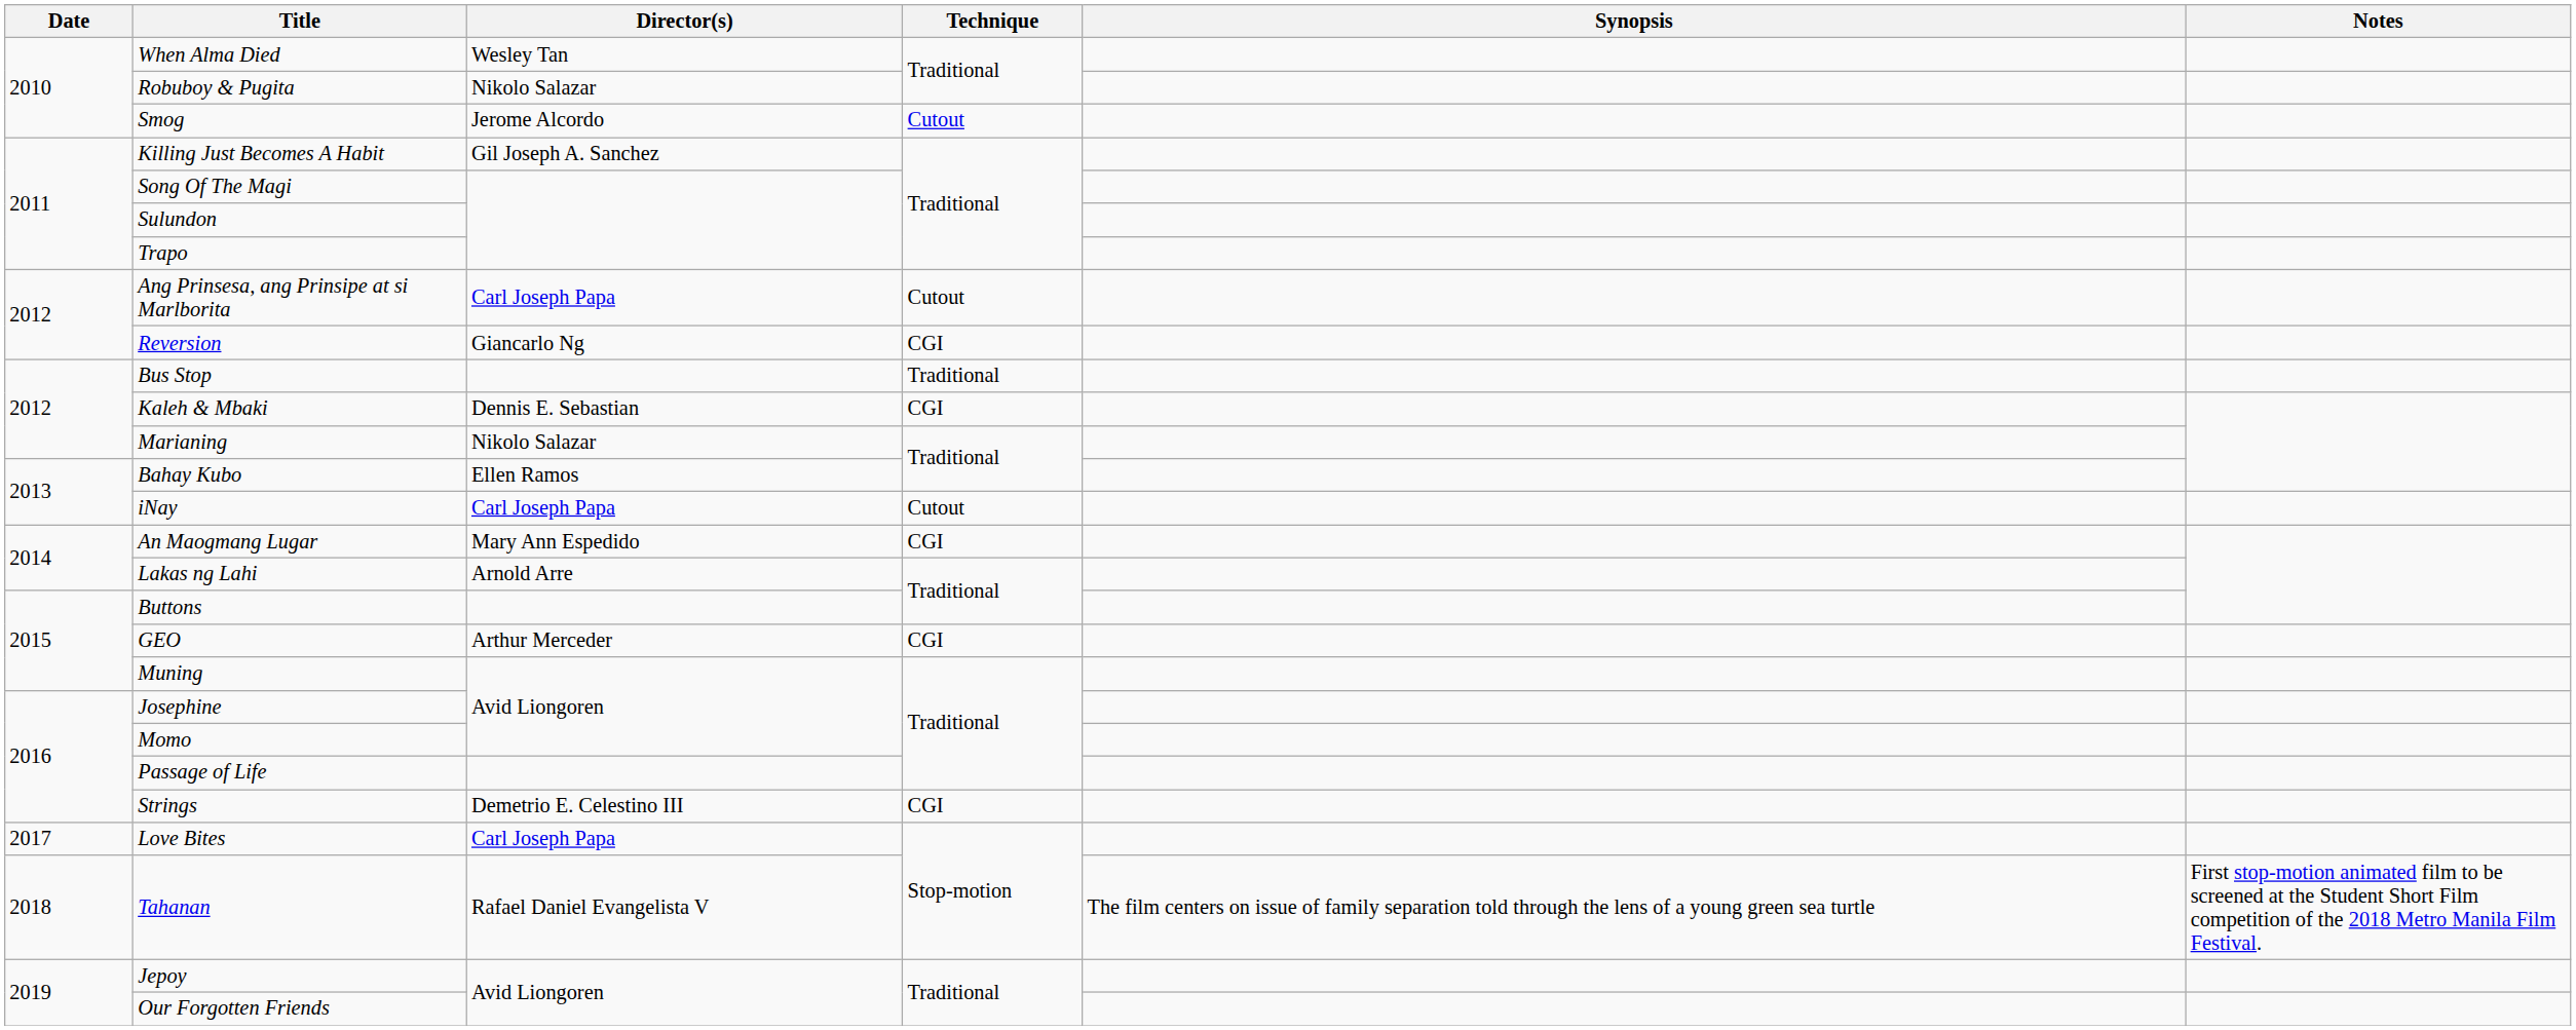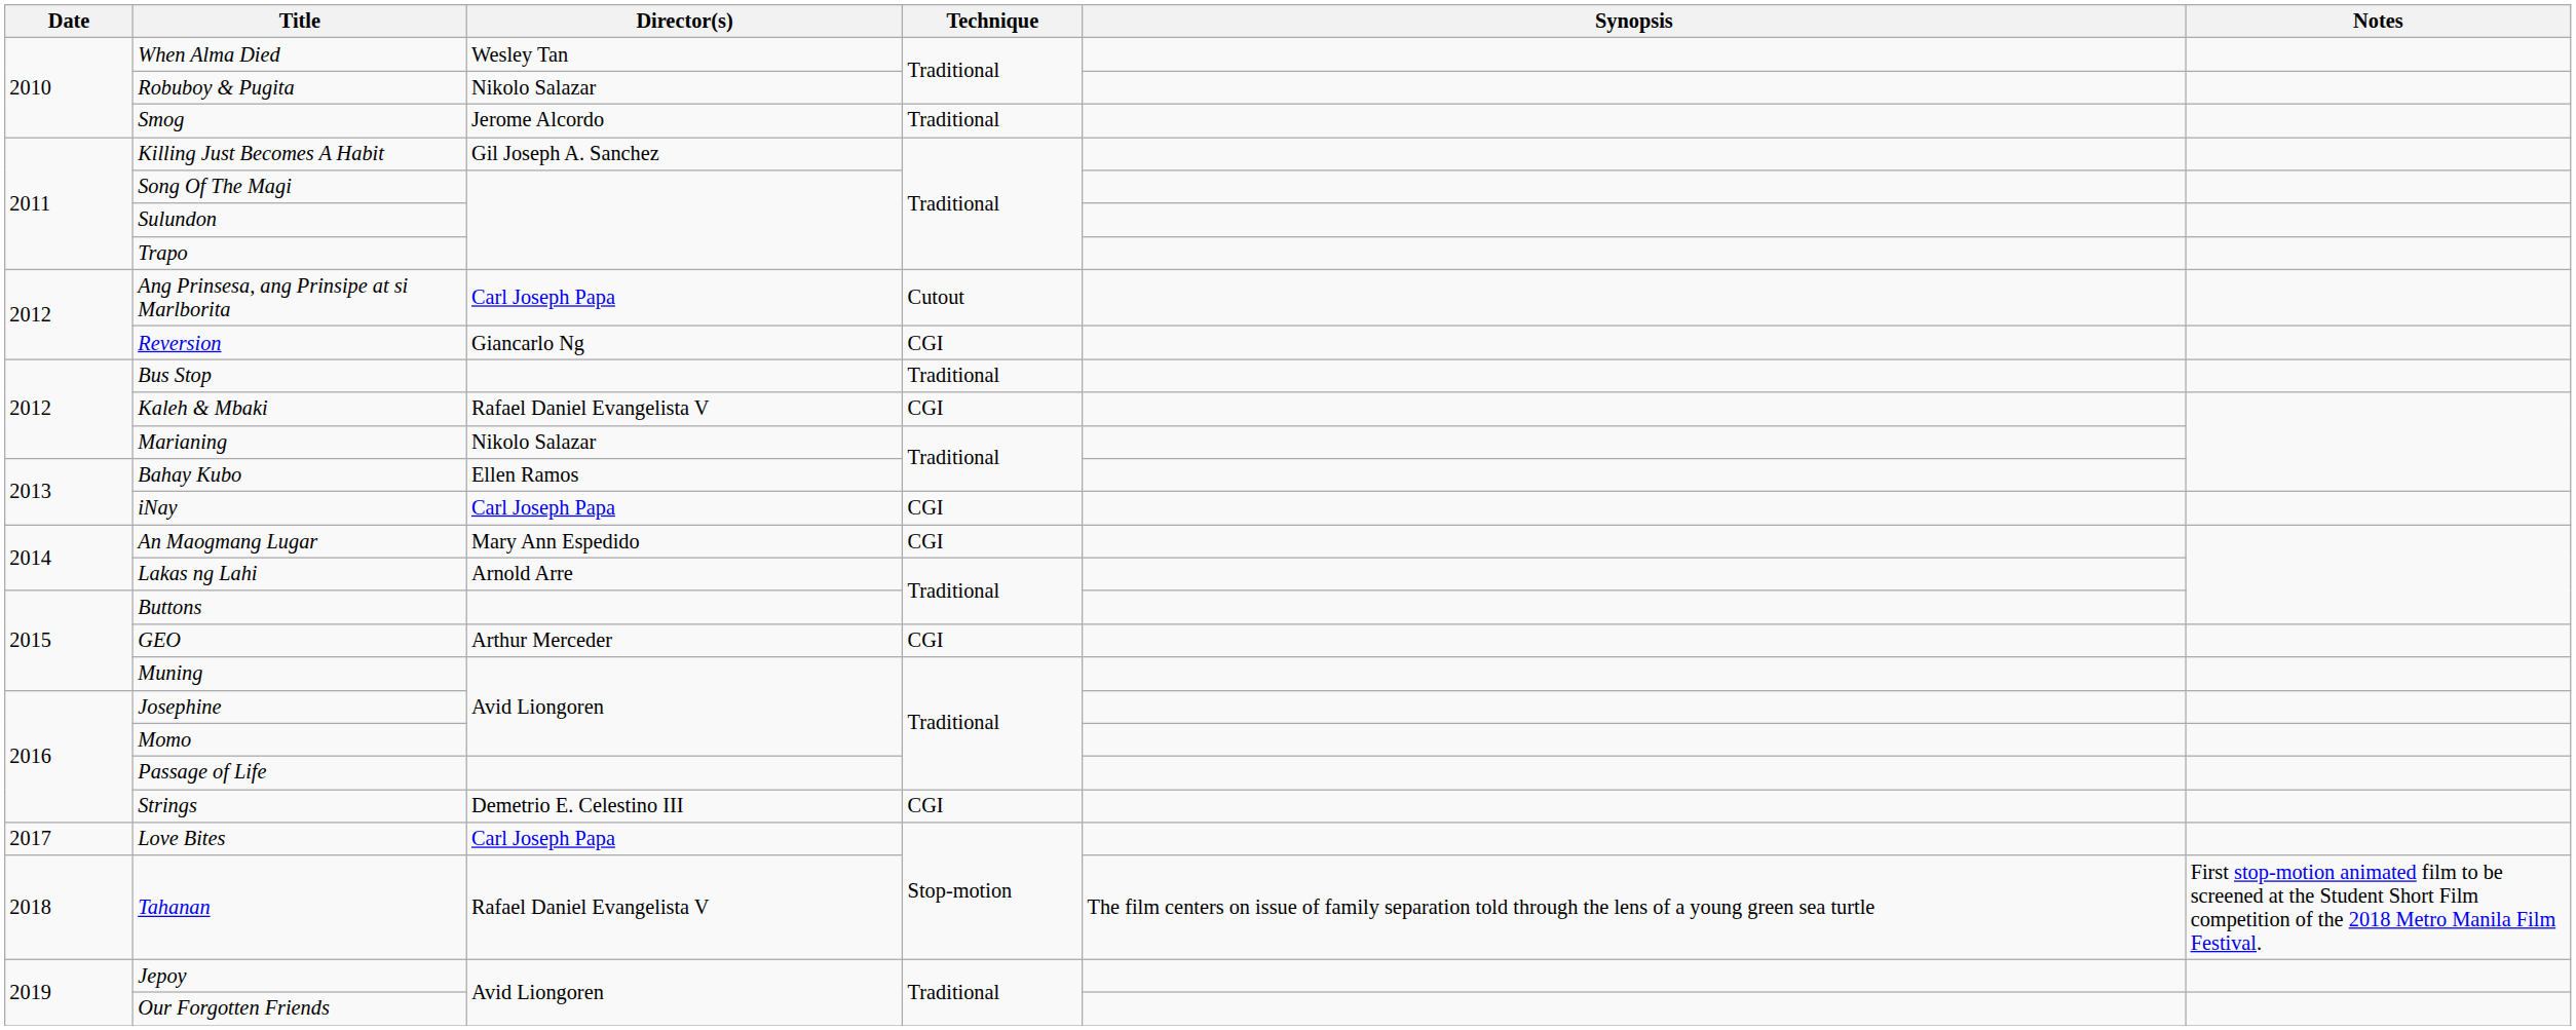 <table class="wikitable sortable">
 <tr>
 <th width="5%">Date</th>
 <th width="13%">Title</th>
 <th width="17%">Director(s)</th>
 <th width="7%">Technique</th>
 <th width="43%">Synopsis</th>
 <th width="15%">Notes</th>
 </tr>
 <tr>
 <td rowspan="3">2010</td>
 <td><em>When Alma Died</em></td>
 <td>Wesley Tan</td>
 <td rowspan="2">Traditional</td>
 <td></td>
 <td></td>
 </tr>
 <tr>
 <td><em>Robuboy & Pugita</em></td>
 <td>Nikolo Salazar</td>
 <td></td>
 <td></td>
 </tr>
 <tr>
 <td><em>Smog</em></td>
 <td>Jerome Alcordo</td>
-<td><a href='#'>Cutout</a></td>
+<td>Traditional</td>
 <td></td>
 <td></td>
 </tr>
 <tr>
 <td rowspan="4">2011</td>
 <td><em>Killing Just Becomes A Habit</em></td>
 <td>Gil Joseph A. Sanchez</td>
 <td rowspan="4">Traditional</td>
 <td></td>
 <td></td>
 </tr>
 <tr>
 <td><em>Song Of The Magi</em></td>
 <td rowspan="3"></td>
 <td></td>
 <td></td>
 </tr>
 <tr>
 <td><em>Sulundon</em></td>
 <td></td>
 <td></td>
 </tr>
 <tr>
 <td><em>Trapo</em></td>
 <td></td>
 <td></td>
 </tr>
 <tr>
 <td rowspan="2">2012</td>
 <td><em>Ang Prinsesa, ang Prinsipe at si Marlborita</em></td>
 <td><a href='#'>Carl Joseph Papa</a></td>
 <td>Cutout</td>
 <td></td>
 <td></td>
 </tr>
 <tr>
 <td><em><a href='#'>Reversion</a></em></td>
 <td>Giancarlo Ng</td>
 <td>CGI</td>
 <td></td>
 <td></td>
 </tr>
 <tr>
 <td rowspan="3">2012</td>
 <td><em>Bus Stop</em></td>
 <td></td>
 <td>Traditional</td>
 <td></td>
 <td></td>
 </tr>
 <tr>
 <td><em>Kaleh & Mbaki</em></td>
-<td>Dennis E. Sebastian</td>
+<td>Rafael Daniel Evangelista V</td>
 <td>CGI</td>
 <td></td>
 <td rowspan="3"></td>
 </tr>
 <tr>
 <td><em>Marianing</em></td>
 <td>Nikolo Salazar</td>
 <td rowspan="2">Traditional</td>
 <td></td>
 </tr>
 <tr>
 <td rowspan="2">2013</td>
 <td><em>Bahay Kubo</em></td>
 <td>Ellen Ramos</td>
 <td></td>
 </tr>
 <tr>
 <td><em>iNay</em></td>
 <td><a href='#'>Carl Joseph Papa</a></td>
-<td>Cutout</td>
+<td>CGI</td>
 <td></td>
 <td></td>
 </tr>
 <tr>
 <td rowspan="2">2014</td>
 <td><em>An Maogmang Lugar</em></td>
 <td>Mary Ann Espedido</td>
 <td>CGI</td>
 <td></td>
 <td rowspan="3"></td>
 </tr>
 <tr>
 <td><em>Lakas ng Lahi</em></td>
 <td>Arnold Arre</td>
 <td rowspan="2">Traditional</td>
 <td></td>
 </tr>
 <tr>
 <td rowspan="3">2015</td>
 <td><em>Buttons</em></td>
 <td></td>
 <td></td>
 </tr>
 <tr>
 <td><em>GEO</em></td>
 <td>Arthur Merceder</td>
 <td>CGI</td>
 <td></td>
 <td></td>
 </tr>
 <tr>
 <td><em>Muning</em></td>
 <td rowspan="3">Avid Liongoren</td>
 <td rowspan="4">Traditional</td>
 <td></td>
 <td></td>
 </tr>
 <tr>
 <td rowspan="4">2016</td>
 <td><em>Josephine</em></td>
 <td></td>
 <td></td>
 </tr>
 <tr>
 <td><em>Momo</em></td>
 <td></td>
 <td></td>
 </tr>
 <tr>
 <td><em>Passage of Life</em></td>
 <td></td>
 <td></td>
 <td></td>
 </tr>
 <tr>
 <td><em>Strings</em></td>
 <td>Demetrio E. Celestino III</td>
 <td>CGI</td>
 <td></td>
 <td></td>
 </tr>
 <tr>
 <td>2017</td>
 <td><em>Love Bites</em></td>
 <td><a href='#'>Carl Joseph Papa</a></td>
 <td rowspan="2">Stop-motion</td>
 <td></td>
 <td></td>
 </tr>
 <tr>
 <td>2018</td>
 <td><em><a href='#'>Tahanan</a></em></td>
 <td>Rafael Daniel Evangelista V</td>
 <td>The film centers on issue of family separation told through the lens of a young green sea turtle</td>
 <td>First <a href='#'>stop-motion animated</a> film to be screened at the Student Short Film competition of the <a href='#'>2018 Metro Manila Film Festival</a>.</td>
 </tr>
 <tr>
 <td rowspan="2">2019</td>
 <td><em>Jepoy</em></td>
 <td rowspan="2">Avid Liongoren</td>
 <td rowspan="2">Traditional</td>
 <td></td>
 <td></td>
 </tr>
 <tr>
 <td><em>Our Forgotten Friends</em></td>
 <td></td>
 <td></td>
 </tr>
 </table>
